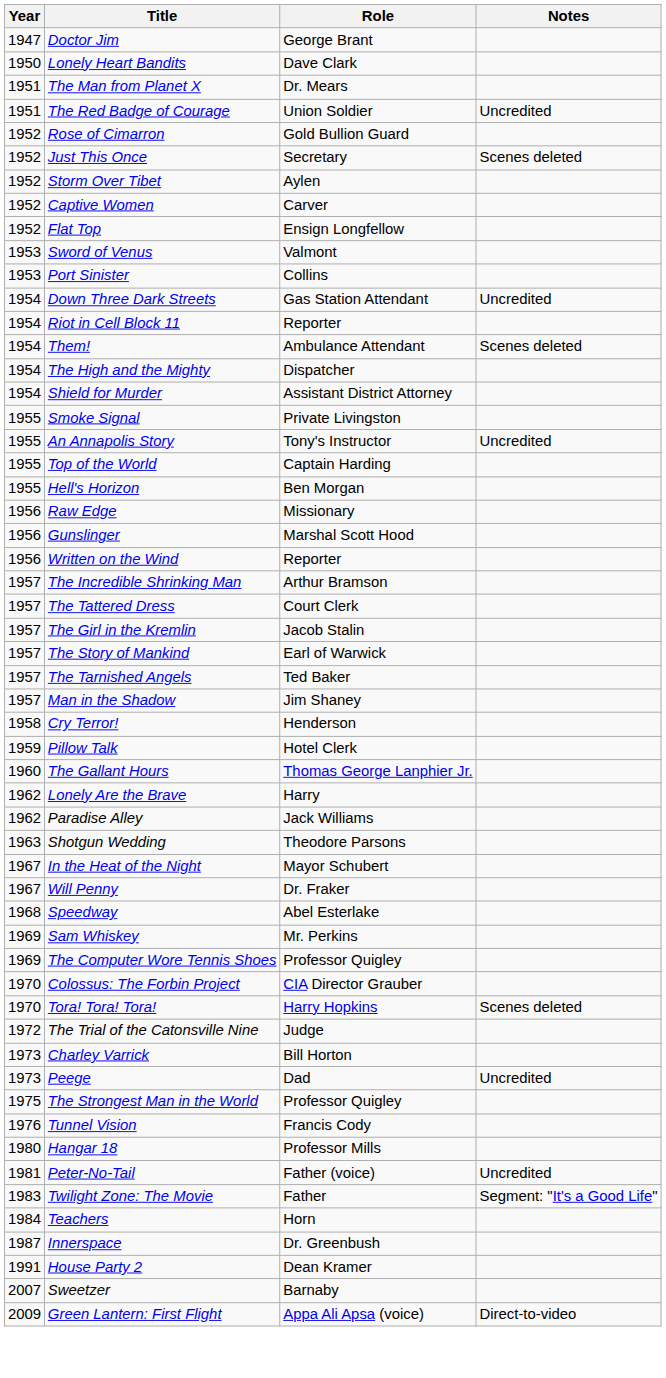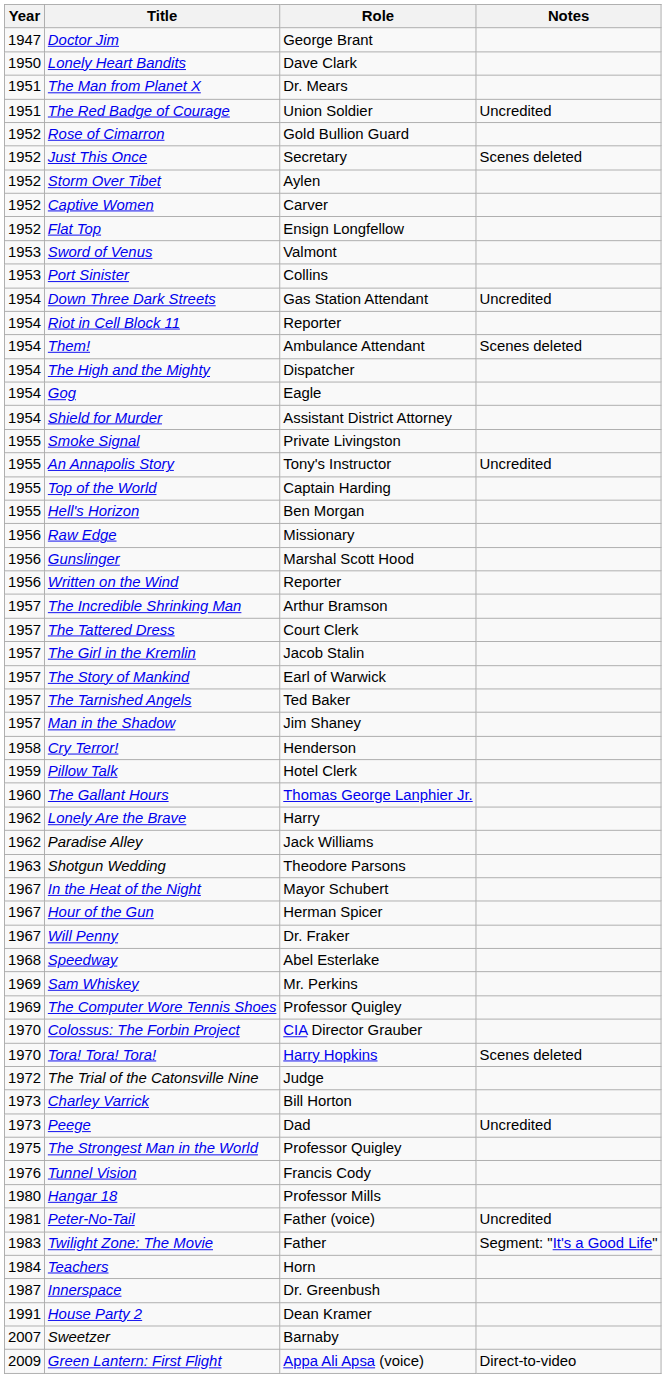 <table class="wikitable sortable">
 <tr>
 <th>Year</th>
 <th>Title</th>
 <th>Role</th>
 <th>Notes</th>
 </tr>
 <tr>
 <td>1947</td>
 <td><em><a href='#'>Doctor Jim</a></em></td>
 <td>George Brant</td>
 <td></td>
 </tr>
 <tr>
 <td>1950</td>
 <td><em><a href='#'>Lonely Heart Bandits</a></em></td>
 <td>Dave Clark</td>
 <td></td>
 </tr>
 <tr>
 <td>1951</td>
 <td><em><a href='#'>The Man from Planet X</a></em></td>
 <td>Dr. Mears</td>
 <td></td>
 </tr>
 <tr>
 <td>1951</td>
 <td><em><a href='#'>The Red Badge of Courage</a></em></td>
 <td>Union Soldier</td>
 <td>Uncredited</td>
 </tr>
 <tr>
 <td>1952</td>
 <td><em><a href='#'>Rose of Cimarron</a></em></td>
 <td>Gold Bullion Guard</td>
 <td></td>
 </tr>
 <tr>
 <td>1952</td>
 <td><em><a href='#'>Just This Once</a></em></td>
 <td>Secretary</td>
 <td>Scenes deleted</td>
 </tr>
 <tr>
 <td>1952</td>
 <td><em><a href='#'>Storm Over Tibet</a></em></td>
 <td>Aylen</td>
 <td></td>
 </tr>
 <tr>
 <td>1952</td>
 <td><em><a href='#'>Captive Women</a></em></td>
 <td>Carver</td>
 <td></td>
 </tr>
 <tr>
 <td>1952</td>
 <td><em><a href='#'>Flat Top</a></em></td>
 <td>Ensign Longfellow</td>
 <td></td>
 </tr>
 <tr>
 <td>1953</td>
 <td><em><a href='#'>Sword of Venus</a></em></td>
 <td>Valmont</td>
 <td></td>
 </tr>
 <tr>
 <td>1953</td>
 <td><em><a href='#'>Port Sinister</a></em></td>
 <td>Collins</td>
 <td></td>
 </tr>
 <tr>
 <td>1954</td>
 <td><em><a href='#'>Down Three Dark Streets</a></em></td>
 <td>Gas Station Attendant</td>
 <td>Uncredited</td>
 </tr>
 <tr>
 <td>1954</td>
 <td><em><a href='#'>Riot in Cell Block 11</a></em></td>
 <td>Reporter</td>
 <td></td>
 </tr>
 <tr>
 <td>1954</td>
 <td><em><a href='#'>Them!</a></em></td>
 <td>Ambulance Attendant</td>
 <td>Scenes deleted</td>
 </tr>
 <tr>
 <td>1954</td>
 <td><em><a href='#'>The High and the Mighty</a></em></td>
 <td>Dispatcher</td>
+<td></td>
+</tr>
+<tr>
+<td>1954</td>
+<td><em><a href='#'>Gog</a></em></td>
+<td>Eagle</td>
 <td></td>
 </tr>
 <tr>
 <td>1954</td>
 <td><em><a href='#'>Shield for Murder</a></em></td>
 <td>Assistant District Attorney</td>
 <td></td>
 </tr>
 <tr>
 <td>1955</td>
 <td><em><a href='#'>Smoke Signal</a></em></td>
 <td>Private Livingston</td>
 <td></td>
 </tr>
 <tr>
 <td>1955</td>
 <td><em><a href='#'>An Annapolis Story</a></em></td>
 <td>Tony's Instructor</td>
 <td>Uncredited</td>
 </tr>
 <tr>
 <td>1955</td>
 <td><em><a href='#'>Top of the World</a></em></td>
 <td>Captain Harding</td>
 <td></td>
 </tr>
 <tr>
 <td>1955</td>
 <td><em><a href='#'>Hell's Horizon</a></em></td>
 <td>Ben Morgan</td>
 <td></td>
 </tr>
 <tr>
 <td>1956</td>
 <td><em><a href='#'>Raw Edge</a></em></td>
 <td>Missionary</td>
 <td></td>
 </tr>
 <tr>
 <td>1956</td>
 <td><em><a href='#'>Gunslinger</a></em></td>
 <td>Marshal Scott Hood</td>
 <td></td>
 </tr>
 <tr>
 <td>1956</td>
 <td><em><a href='#'>Written on the Wind</a></em></td>
 <td>Reporter</td>
 <td></td>
 </tr>
 <tr>
 <td>1957</td>
 <td><em><a href='#'>The Incredible Shrinking Man</a></em></td>
 <td>Arthur Bramson</td>
 <td></td>
 </tr>
 <tr>
 <td>1957</td>
 <td><em><a href='#'>The Tattered Dress</a></em></td>
 <td>Court Clerk</td>
 <td></td>
 </tr>
 <tr>
 <td>1957</td>
 <td><em><a href='#'>The Girl in the Kremlin</a></em></td>
 <td>Jacob Stalin</td>
 <td></td>
 </tr>
 <tr>
 <td>1957</td>
 <td><em><a href='#'>The Story of Mankind</a></em></td>
 <td>Earl of Warwick</td>
 <td></td>
 </tr>
 <tr>
 <td>1957</td>
 <td><em><a href='#'>The Tarnished Angels</a></em></td>
 <td>Ted Baker</td>
 <td></td>
 </tr>
 <tr>
 <td>1957</td>
 <td><em><a href='#'>Man in the Shadow</a></em></td>
 <td>Jim Shaney</td>
 <td></td>
 </tr>
 <tr>
 <td>1958</td>
 <td><em><a href='#'>Cry Terror!</a></em></td>
 <td>Henderson</td>
 <td></td>
 </tr>
 <tr>
 <td>1959</td>
 <td><em><a href='#'>Pillow Talk</a></em></td>
 <td>Hotel Clerk</td>
 <td></td>
 </tr>
 <tr>
 <td>1960</td>
 <td><em><a href='#'>The Gallant Hours</a></em></td>
 <td><a href='#'>Thomas George Lanphier Jr.</a></td>
 <td></td>
 </tr>
 <tr>
 <td>1962</td>
 <td><em><a href='#'>Lonely Are the Brave</a></em></td>
 <td>Harry</td>
 <td></td>
 </tr>
 <tr>
 <td>1962</td>
 <td><em>Paradise Alley</em></td>
 <td>Jack Williams</td>
 <td></td>
 </tr>
 <tr>
 <td>1963</td>
 <td><em>Shotgun Wedding</em></td>
 <td>Theodore Parsons</td>
 <td></td>
 </tr>
 <tr>
 <td>1967</td>
 <td><em><a href='#'>In the Heat of the Night</a></em></td>
 <td>Mayor Schubert</td>
 <td></td>
 </tr>
 <tr>
 <td>1967</td>
+<td><em><a href='#'>Hour of the Gun</a></em></td>
+<td>Herman Spicer</td>
+<td></td>
+</tr>
+<tr>
+<td>1967</td>
 <td><em><a href='#'>Will Penny</a></em></td>
 <td>Dr. Fraker</td>
 <td></td>
 </tr>
 <tr>
 <td>1968</td>
 <td><em><a href='#'>Speedway</a></em></td>
 <td>Abel Esterlake</td>
 <td></td>
 </tr>
 <tr>
 <td>1969</td>
 <td><em><a href='#'>Sam Whiskey</a></em></td>
 <td>Mr. Perkins</td>
 <td></td>
 </tr>
 <tr>
 <td>1969</td>
 <td><em><a href='#'>The Computer Wore Tennis Shoes</a></em></td>
 <td>Professor Quigley</td>
 <td></td>
 </tr>
 <tr>
 <td>1970</td>
 <td><em><a href='#'>Colossus: The Forbin Project</a></em></td>
 <td><a href='#'>CIA</a> Director Grauber</td>
 <td></td>
 </tr>
 <tr>
 <td>1970</td>
 <td><em><a href='#'>Tora! Tora! Tora!</a></em></td>
 <td><a href='#'>Harry Hopkins</a></td>
 <td>Scenes deleted</td>
 </tr>
 <tr>
 <td>1972</td>
 <td><em>The Trial of the Catonsville Nine</em></td>
 <td>Judge</td>
 <td></td>
 </tr>
 <tr>
 <td>1973</td>
 <td><em><a href='#'>Charley Varrick</a></em></td>
 <td>Bill Horton</td>
 <td></td>
 </tr>
 <tr>
 <td>1973</td>
 <td><em><a href='#'>Peege</a></em></td>
 <td>Dad</td>
 <td>Uncredited</td>
 </tr>
 <tr>
 <td>1975</td>
 <td><em><a href='#'>The Strongest Man in the World</a></em></td>
 <td>Professor Quigley</td>
 <td></td>
 </tr>
 <tr>
 <td>1976</td>
 <td><em><a href='#'>Tunnel Vision</a></em></td>
 <td>Francis Cody</td>
 <td></td>
 </tr>
 <tr>
 <td>1980</td>
 <td><em><a href='#'>Hangar 18</a></em></td>
 <td>Professor Mills</td>
 <td></td>
 </tr>
 <tr>
 <td>1981</td>
 <td><em><a href='#'>Peter-No-Tail</a></em></td>
 <td>Father (voice)</td>
 <td>Uncredited</td>
 </tr>
 <tr>
 <td>1983</td>
 <td><em><a href='#'>Twilight Zone: The Movie</a></em></td>
 <td>Father</td>
 <td>Segment: "<a href='#'>It's a Good Life</a>"</td>
 </tr>
 <tr>
 <td>1984</td>
 <td><em><a href='#'>Teachers</a></em></td>
 <td>Horn</td>
 <td></td>
 </tr>
 <tr>
 <td>1987</td>
 <td><em><a href='#'>Innerspace</a></em></td>
 <td>Dr. Greenbush</td>
 <td></td>
 </tr>
 <tr>
 <td>1991</td>
 <td><em><a href='#'>House Party 2</a></em></td>
 <td>Dean Kramer</td>
 <td></td>
 </tr>
 <tr>
 <td>2007</td>
 <td><em>Sweetzer</em></td>
 <td>Barnaby</td>
 <td></td>
 </tr>
 <tr>
 <td>2009</td>
 <td><em><a href='#'>Green Lantern: First Flight</a></em></td>
 <td><a href='#'>Appa Ali Apsa</a> (voice)</td>
 <td>Direct-to-video</td>
 </tr>
 </table>
